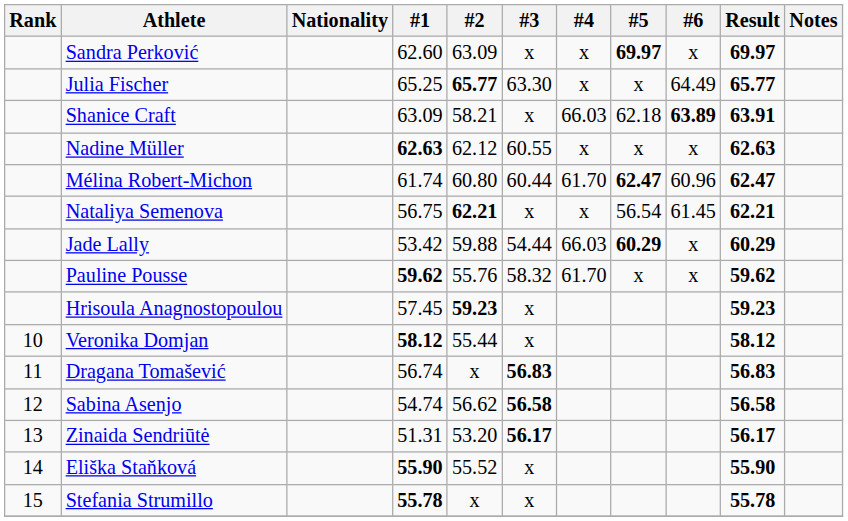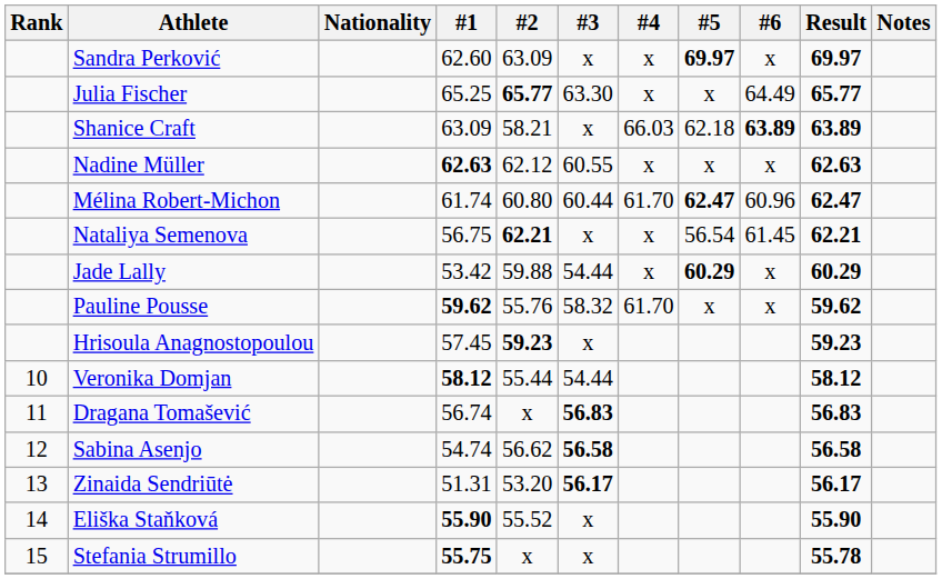 <table class="wikitable sortable" style="text-align:center">
 <tr>
 <th>Rank</th>
 <th>Athlete</th>
 <th>Nationality</th>
 <th>#1</th>
 <th>#2</th>
 <th>#3</th>
 <th>#4</th>
 <th>#5</th>
 <th>#6</th>
 <th>Result</th>
 <th>Notes</th>
 </tr>
 <tr>
 <td></td>
 <td align="left"><a href='#'>Sandra Perković</a></td>
 <td align=left></td>
 <td>62.60</td>
 <td>63.09</td>
 <td>x</td>
 <td>x</td>
 <td><strong>69.97</strong></td>
 <td>x</td>
 <td><strong>69.97</strong></td>
 <td></td>
 </tr>
 <tr>
 <td></td>
 <td align="left"><a href='#'>Julia Fischer</a></td>
 <td align=left></td>
 <td>65.25</td>
 <td><strong>65.77</strong></td>
 <td>63.30</td>
 <td>x</td>
 <td>x</td>
 <td>64.49</td>
 <td><strong>65.77</strong></td>
 <td></td>
 </tr>
 <tr>
 <td></td>
 <td align="left"><a href='#'>Shanice Craft</a></td>
 <td align=left></td>
 <td>63.09</td>
 <td>58.21</td>
 <td>x</td>
 <td>66.03</td>
 <td>62.18</td>
 <td><strong>63.89</strong></td>
-<td><strong>63.91</strong></td>
+<td><strong>63.89</strong></td>
 <td></td>
 </tr>
 <tr>
 <td></td>
 <td align="left"><a href='#'>Nadine Müller</a></td>
 <td align=left></td>
 <td><strong>62.63</strong></td>
 <td>62.12</td>
 <td>60.55</td>
 <td>x</td>
 <td>x</td>
 <td>x</td>
 <td><strong>62.63</strong></td>
 <td></td>
 </tr>
 <tr>
 <td></td>
 <td align="left"><a href='#'>Mélina Robert-Michon</a></td>
 <td align=left></td>
 <td>61.74</td>
 <td>60.80</td>
 <td>60.44</td>
 <td>61.70</td>
 <td><strong>62.47</strong></td>
 <td>60.96</td>
 <td><strong>62.47</strong></td>
 <td></td>
 </tr>
 <tr>
 <td></td>
 <td align="left"><a href='#'>Nataliya Semenova</a></td>
 <td align=left></td>
 <td>56.75</td>
 <td><strong>62.21</strong></td>
 <td>x</td>
 <td>x</td>
 <td>56.54</td>
 <td>61.45</td>
 <td><strong>62.21</strong></td>
 <td></td>
 </tr>
 <tr>
 <td></td>
 <td align="left"><a href='#'>Jade Lally</a></td>
 <td align=left></td>
 <td>53.42</td>
 <td>59.88</td>
 <td>54.44</td>
-<td>66.03</td>
+<td>x</td>
 <td><strong>60.29</strong></td>
 <td>x</td>
 <td><strong>60.29</strong></td>
 <td></td>
 </tr>
 <tr>
 <td></td>
 <td align="left"><a href='#'>Pauline Pousse</a></td>
 <td align=left></td>
 <td><strong>59.62</strong></td>
 <td>55.76</td>
 <td>58.32</td>
 <td>61.70</td>
 <td>x</td>
 <td>x</td>
 <td><strong>59.62</strong></td>
 <td></td>
 </tr>
 <tr>
 <td></td>
 <td align="left"><a href='#'>Hrisoula Anagnostopoulou</a></td>
 <td align=left></td>
 <td>57.45</td>
 <td><strong>59.23</strong></td>
 <td>x</td>
 <td></td>
 <td></td>
 <td></td>
 <td><strong>59.23</strong></td>
 <td></td>
 </tr>
 <tr>
 <td>10</td>
 <td align="left"><a href='#'>Veronika Domjan</a></td>
 <td align=left></td>
 <td><strong>58.12</strong></td>
 <td>55.44</td>
-<td>x</td>
+<td>54.44</td>
 <td></td>
 <td></td>
 <td></td>
 <td><strong>58.12</strong></td>
 <td></td>
 </tr>
 <tr>
 <td>11</td>
 <td align="left"><a href='#'>Dragana Tomašević</a></td>
 <td align=left></td>
 <td>56.74</td>
 <td>x</td>
 <td><strong>56.83</strong></td>
 <td></td>
 <td></td>
 <td></td>
 <td><strong>56.83</strong></td>
 <td></td>
 </tr>
 <tr>
 <td>12</td>
 <td align="left"><a href='#'>Sabina Asenjo</a></td>
 <td align=left></td>
 <td>54.74</td>
 <td>56.62</td>
 <td><strong>56.58</strong></td>
 <td></td>
 <td></td>
 <td></td>
 <td><strong>56.58</strong></td>
 <td></td>
 </tr>
 <tr>
 <td>13</td>
 <td align="left"><a href='#'>Zinaida Sendriūtė</a></td>
 <td align=left></td>
 <td>51.31</td>
 <td>53.20</td>
 <td><strong>56.17</strong></td>
 <td></td>
 <td></td>
 <td></td>
 <td><strong>56.17</strong></td>
 <td></td>
 </tr>
 <tr>
 <td>14</td>
 <td align="left"><a href='#'>Eliška Staňková</a></td>
 <td align=left></td>
 <td><strong>55.90</strong></td>
 <td>55.52</td>
 <td>x</td>
 <td></td>
 <td></td>
 <td></td>
 <td><strong>55.90</strong></td>
 <td></td>
 </tr>
 <tr>
 <td>15</td>
 <td align="left"><a href='#'>Stefania Strumillo</a></td>
 <td align=left></td>
-<td><strong>55.78</strong></td>
+<td><strong>55.75</strong></td>
 <td>x</td>
 <td>x</td>
 <td></td>
 <td></td>
 <td></td>
 <td><strong>55.78</strong></td>
 <td></td>
 </tr>
 <tr>
 </tr>
 </table>
